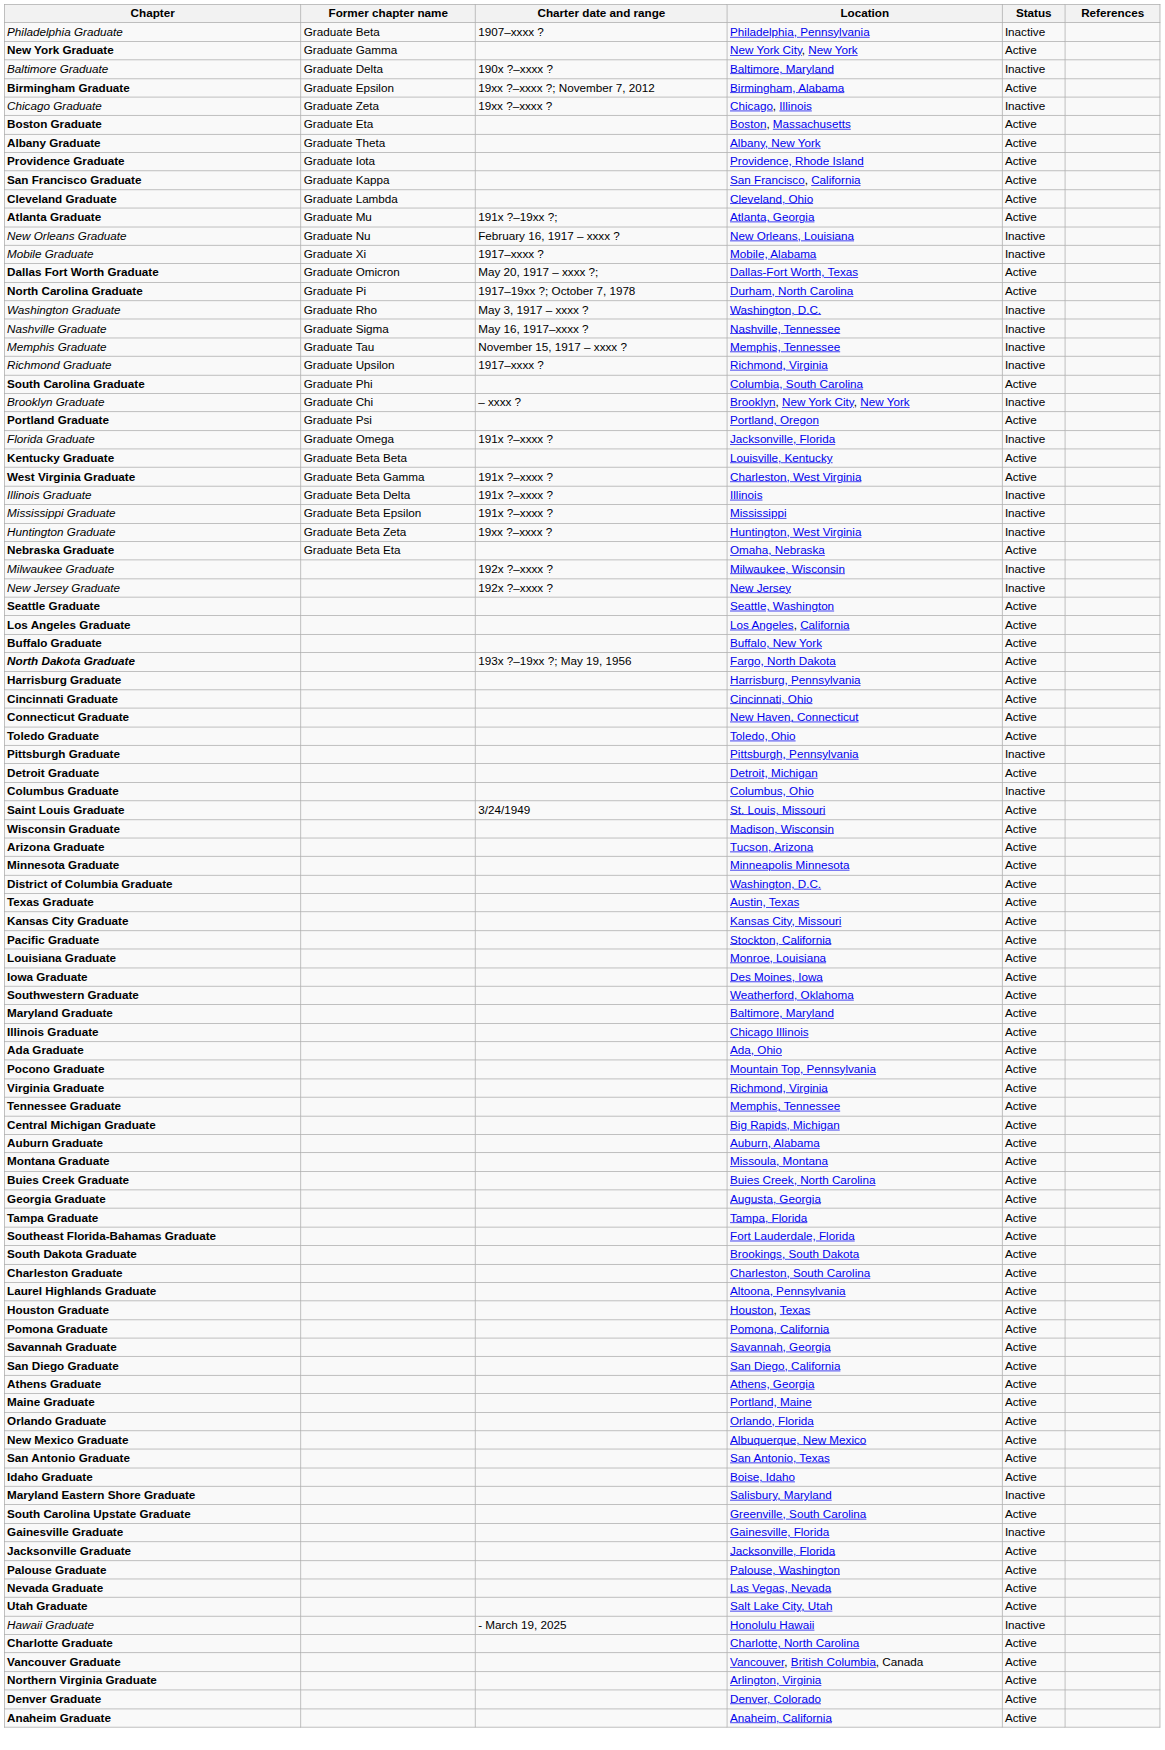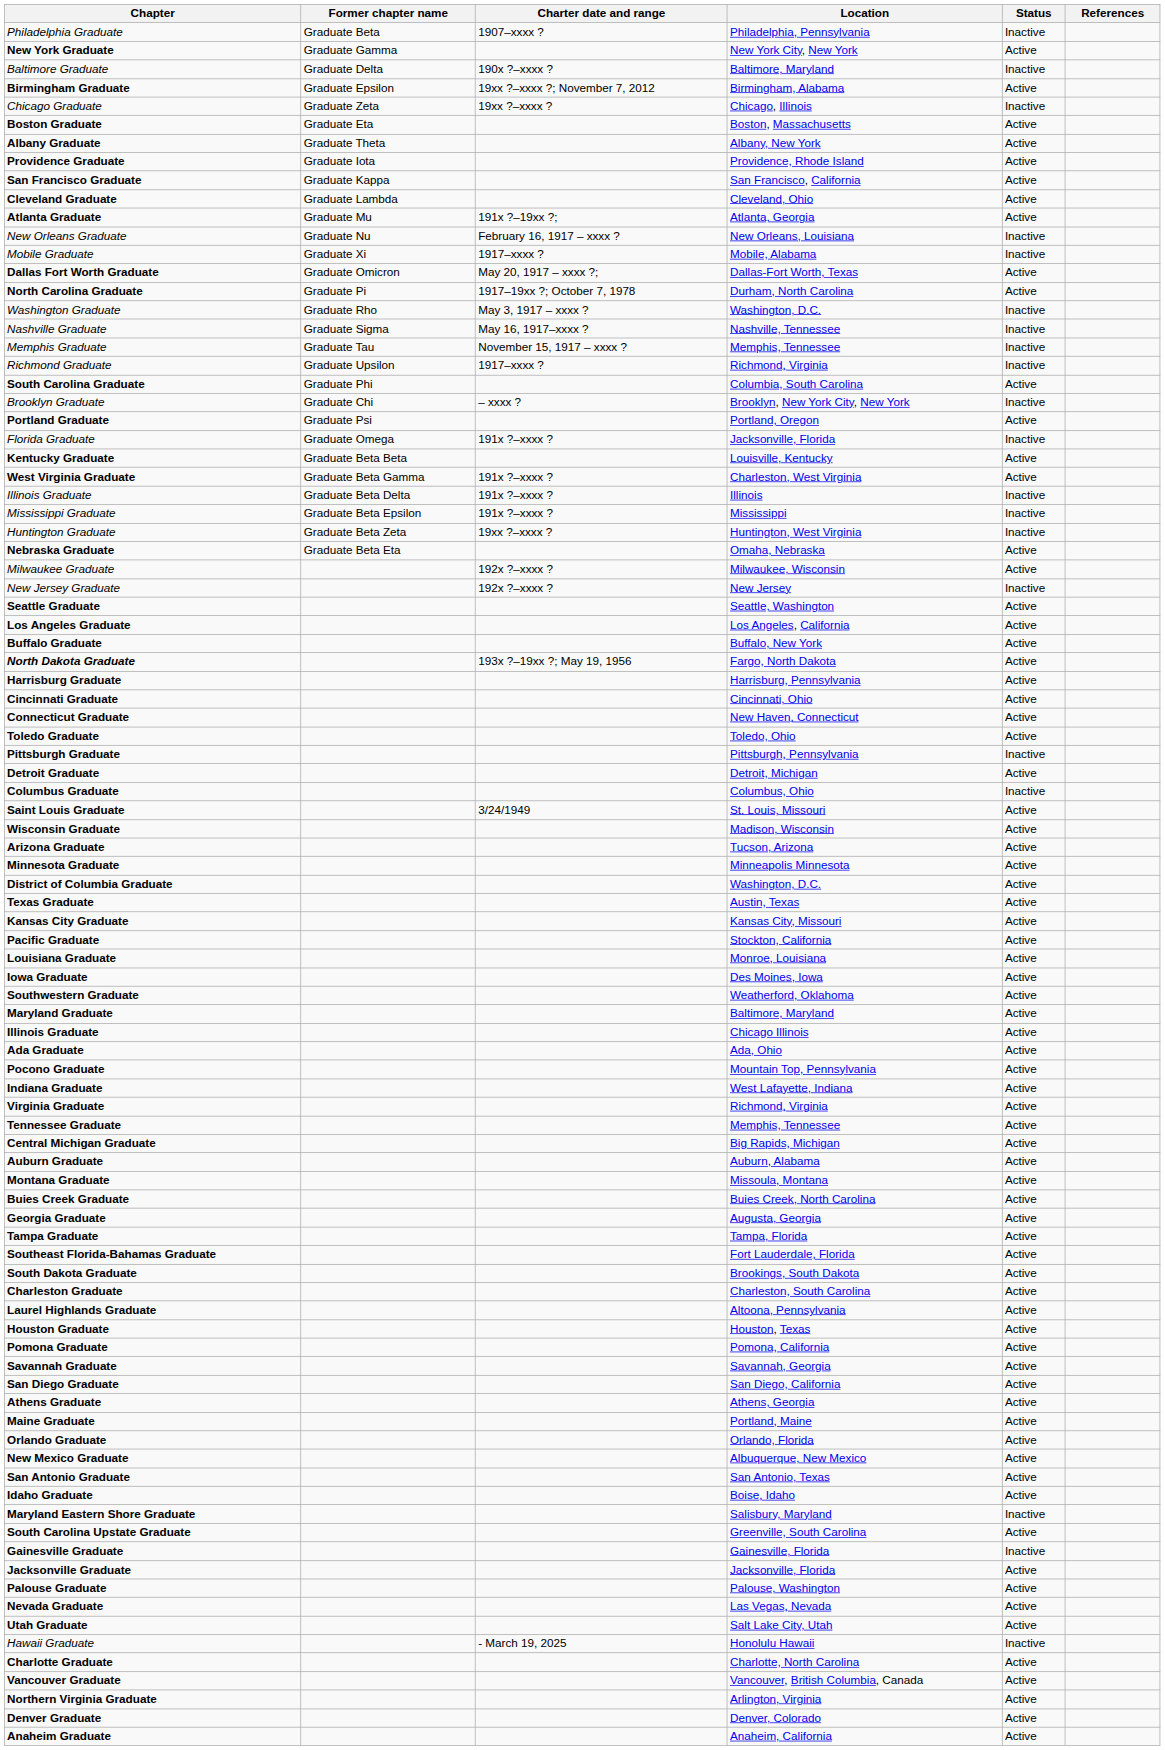 <table class="wikitable sortable" style="width:100%;">
 <tr>
 <th>Chapter</th>
 <th>Former chapter name</th>
 <th>Charter date and range</th>
 <th>Location</th>
 <th>Status</th>
 <th>References</th>
 </tr>
 <tr>
 <td><em>Philadelphia Graduate</em></td>
 <td>Graduate Beta</td>
 <td>1907–xxxx ?</td>
 <td><a href='#'>Philadelphia, Pennsylvania</a></td>
 <td>Inactive</td>
 <td><em></em></td>
 </tr>
 <tr>
 <td><strong>New York Graduate</strong></td>
 <td>Graduate Gamma</td>
 <td></td>
 <td><a href='#'>New York City</a>, <a href='#'>New York</a></td>
 <td>Active</td>
 <td></td>
 </tr>
 <tr>
 <td><em>Baltimore Graduate</em></td>
 <td>Graduate Delta</td>
 <td>190x ?–xxxx ?</td>
 <td><a href='#'>Baltimore, Maryland</a></td>
 <td>Inactive</td>
 <td><em></em></td>
 </tr>
 <tr>
 <td><strong>Birmingham Graduate</strong></td>
 <td>Graduate Epsilon</td>
 <td>19xx ?–xxxx ?; November 7, 2012</td>
 <td><a href='#'>Birmingham, Alabama</a></td>
 <td>Active</td>
 <td><em></em></td>
 </tr>
 <tr>
 <td><em>Chicago Graduate</em></td>
 <td>Graduate Zeta</td>
 <td>19xx ?–xxxx ?</td>
 <td><a href='#'>Chicago</a>, <a href='#'>Illinois</a></td>
 <td>Inactive</td>
 <td><em></em></td>
 </tr>
 <tr>
 <td><strong>Boston Graduate</strong></td>
 <td>Graduate Eta</td>
 <td></td>
 <td><a href='#'>Boston</a>, <a href='#'>Massachusetts</a></td>
 <td>Active</td>
 <td></td>
 </tr>
 <tr>
 <td><strong>Albany Graduate</strong></td>
 <td>Graduate Theta</td>
 <td></td>
 <td><a href='#'>Albany, New York</a></td>
 <td>Active</td>
 <td></td>
 </tr>
 <tr>
 <td><strong>Providence Graduate</strong></td>
 <td>Graduate Iota</td>
 <td></td>
 <td><a href='#'>Providence, Rhode Island</a></td>
 <td>Active</td>
 <td></td>
 </tr>
 <tr>
 <td><strong>San Francisco Graduate</strong></td>
 <td>Graduate Kappa</td>
 <td></td>
 <td><a href='#'>San Francisco</a>, <a href='#'>California</a></td>
 <td>Active</td>
 <td></td>
 </tr>
 <tr>
 <td><strong>Cleveland Graduate</strong></td>
 <td>Graduate Lambda</td>
 <td></td>
 <td><a href='#'>Cleveland, Ohio</a></td>
 <td>Active</td>
 <td></td>
 </tr>
 <tr>
 <td><strong>Atlanta Graduate</strong></td>
 <td>Graduate Mu</td>
 <td>191x ?–19xx ?; </td>
 <td><a href='#'>Atlanta, Georgia</a></td>
 <td>Active</td>
 <td></td>
 </tr>
 <tr>
 <td><em>New Orleans Graduate</em></td>
 <td>Graduate Nu</td>
 <td>February 16, 1917 – xxxx ?</td>
 <td><a href='#'>New Orleans, Louisiana</a></td>
 <td>Inactive</td>
 <td></td>
 </tr>
 <tr>
 <td><em>Mobile Graduate</em></td>
 <td>Graduate Xi</td>
 <td>1917–xxxx ?</td>
 <td><a href='#'>Mobile, Alabama</a></td>
 <td>Inactive</td>
 <td></td>
 </tr>
 <tr>
 <td><strong>Dallas Fort Worth Graduate</strong></td>
 <td>Graduate Omicron</td>
 <td>May 20, 1917 – xxxx ?; </td>
 <td><a href='#'>Dallas-Fort Worth, Texas</a></td>
 <td>Active</td>
 <td></td>
 </tr>
 <tr>
 <td><strong>North Carolina Graduate</strong></td>
 <td>Graduate Pi</td>
 <td>1917–19xx ?; October 7, 1978</td>
 <td><a href='#'>Durham, North Carolina</a></td>
 <td>Active</td>
 <td><em></em></td>
 </tr>
 <tr>
 <td><em>Washington Graduate</em></td>
 <td>Graduate Rho</td>
 <td>May 3, 1917 – xxxx ?</td>
 <td><a href='#'>Washington, D.C.</a></td>
 <td>Inactive</td>
 <td></td>
 </tr>
 <tr>
 <td><em>Nashville Graduate</em></td>
 <td>Graduate Sigma</td>
 <td>May 16, 1917–xxxx ?</td>
 <td><a href='#'>Nashville, Tennessee</a></td>
 <td>Inactive</td>
 <td><em></em></td>
 </tr>
 <tr>
 <td><em>Memphis Graduate</em></td>
 <td>Graduate Tau</td>
 <td>November 15, 1917 – xxxx ?</td>
 <td><a href='#'>Memphis, Tennessee</a></td>
 <td>Inactive</td>
 <td><em></em></td>
 </tr>
 <tr>
 <td><em>Richmond Graduate</em></td>
 <td>Graduate Upsilon</td>
 <td>1917–xxxx ?</td>
 <td><a href='#'>Richmond, Virginia</a></td>
 <td>Inactive</td>
 <td><em></em></td>
 </tr>
 <tr>
 <td><strong>South Carolina Graduate</strong></td>
 <td>Graduate Phi</td>
 <td></td>
 <td><a href='#'>Columbia, South Carolina</a></td>
 <td>Active</td>
 <td><em></em></td>
 </tr>
 <tr>
 <td><em>Brooklyn Graduate</em></td>
 <td>Graduate Chi</td>
 <td> – xxxx ?</td>
 <td><a href='#'>Brooklyn</a>, <a href='#'>New York City</a>, <a href='#'>New York</a></td>
 <td>Inactive</td>
 <td><em></em></td>
 </tr>
 <tr>
 <td><strong>Portland Graduate</strong></td>
 <td>Graduate Psi</td>
 <td></td>
 <td><a href='#'>Portland, Oregon</a></td>
 <td>Active</td>
 <td></td>
 </tr>
 <tr>
 <td><em>Florida Graduate</em></td>
 <td>Graduate Omega</td>
 <td>191x ?–xxxx ?</td>
 <td><a href='#'>Jacksonville, Florida</a></td>
 <td>Inactive</td>
 <td><em></em></td>
 </tr>
 <tr>
 <td><strong>Kentucky Graduate</strong></td>
 <td>Graduate Beta Beta</td>
 <td></td>
 <td><a href='#'>Louisville, Kentucky</a></td>
 <td>Active</td>
 <td></td>
 </tr>
 <tr>
 <td><strong>West Virginia Graduate</strong></td>
 <td>Graduate Beta Gamma</td>
 <td>191x ?–xxxx ?</td>
 <td><a href='#'>Charleston, West Virginia</a></td>
 <td>Active</td>
 <td></td>
 </tr>
 <tr>
 <td><em>Illinois Graduate</em></td>
 <td>Graduate Beta Delta</td>
 <td>191x ?–xxxx ?</td>
 <td><a href='#'>Illinois</a></td>
 <td>Inactive</td>
 <td></td>
 </tr>
 <tr>
 <td><em>Mississippi Graduate</em></td>
 <td>Graduate Beta Epsilon</td>
 <td>191x ?–xxxx ?</td>
 <td><a href='#'>Mississippi</a></td>
 <td>Inactive</td>
 <td><em></em></td>
 </tr>
 <tr>
 <td><em>Huntington Graduate</em></td>
 <td>Graduate Beta Zeta</td>
 <td>19xx ?–xxxx ?</td>
 <td><a href='#'>Huntington, West Virginia</a></td>
 <td>Inactive</td>
 <td></td>
 </tr>
 <tr>
 <td><strong>Nebraska Graduate</strong></td>
 <td>Graduate Beta Eta</td>
 <td></td>
 <td><a href='#'>Omaha, Nebraska</a></td>
 <td>Active</td>
 <td></td>
 </tr>
 <tr>
 <td><em>Milwaukee Graduate</em></td>
 <td></td>
 <td>192x ?–xxxx ?</td>
 <td><a href='#'>Milwaukee, Wisconsin</a></td>
-<td>Inactive</td>
+<td>Active</td>
 <td><em></em></td>
 </tr>
 <tr>
 <td><em>New Jersey Graduate</em></td>
 <td></td>
 <td>192x ?–xxxx ?</td>
 <td><a href='#'>New Jersey</a></td>
 <td>Inactive</td>
 <td><em></em></td>
 </tr>
 <tr>
 <td><strong>Seattle Graduate</strong></td>
 <td></td>
 <td></td>
 <td><a href='#'>Seattle, Washington</a></td>
 <td>Active</td>
 <td></td>
 </tr>
 <tr>
 <td><strong>Los Angeles Graduate</strong></td>
 <td></td>
 <td></td>
 <td><a href='#'>Los Angeles</a>, <a href='#'>California</a></td>
 <td>Active</td>
 <td></td>
 </tr>
 <tr>
 <td><strong>Buffalo Graduate</strong></td>
 <td></td>
 <td></td>
 <td><a href='#'>Buffalo, New York</a></td>
 <td>Active</td>
 <td><em></em></td>
 </tr>
 <tr>
 <td><strong><em>North Dakota Graduate</em></strong></td>
 <td></td>
 <td>193x ?–19xx ?; May 19, 1956</td>
 <td><a href='#'>Fargo, North Dakota</a></td>
 <td>Active</td>
 <td><em></em></td>
 </tr>
 <tr>
 <td><strong>Harrisburg Graduate</strong></td>
 <td></td>
 <td></td>
 <td><a href='#'>Harrisburg, Pennsylvania</a></td>
 <td>Active</td>
 <td></td>
 </tr>
 <tr>
 <td><strong>Cincinnati Graduate</strong></td>
 <td></td>
 <td></td>
 <td><a href='#'>Cincinnati, Ohio</a></td>
 <td>Active</td>
 <td></td>
 </tr>
 <tr>
 <td><strong>Connecticut Graduate</strong></td>
 <td></td>
 <td></td>
 <td><a href='#'>New Haven, Connecticut</a></td>
 <td>Active</td>
 <td></td>
 </tr>
 <tr>
 <td><strong>Toledo Graduate</strong></td>
 <td></td>
 <td></td>
 <td><a href='#'>Toledo, Ohio</a></td>
 <td>Active</td>
 <td></td>
 </tr>
 <tr>
 <td><strong>Pittsburgh Graduate</strong></td>
 <td></td>
 <td></td>
 <td><a href='#'>Pittsburgh, Pennsylvania</a></td>
 <td>Inactive</td>
 <td></td>
 </tr>
 <tr>
 <td><strong>Detroit Graduate</strong></td>
 <td></td>
 <td></td>
 <td><a href='#'>Detroit, Michigan</a></td>
 <td>Active</td>
 <td></td>
 </tr>
 <tr 7>
 <td><strong>Columbus Graduate</strong></td>
 <td></td>
 <td></td>
 <td><a href='#'>Columbus, Ohio</a></td>
 <td>Inactive</td>
 <td></td>
 </tr>
 <tr>
 <td><strong>Saint Louis Graduate</strong></td>
 <td></td>
 <td>3/24/1949</td>
 <td><a href='#'>St. Louis, Missouri</a></td>
 <td>Active</td>
 <td></td>
 </tr>
 <tr>
 <td><strong>Wisconsin Graduate</strong></td>
 <td></td>
 <td></td>
 <td><a href='#'>Madison, Wisconsin</a></td>
 <td>Active</td>
 <td></td>
 </tr>
 <tr>
 <td><strong>Arizona Graduate</strong></td>
 <td></td>
 <td></td>
 <td><a href='#'>Tucson, Arizona</a></td>
 <td>Active</td>
 <td></td>
 </tr>
 <tr>
 <td><strong>Minnesota Graduate</strong></td>
 <td></td>
 <td></td>
 <td><a href='#'>Minneapolis Minnesota</a></td>
 <td>Active</td>
 <td></td>
 </tr>
 <tr>
 <td><strong>District of Columbia Graduate</strong></td>
 <td></td>
 <td></td>
 <td><a href='#'>Washington, D.C.</a></td>
 <td>Active</td>
 <td></td>
 </tr>
 <tr>
 <td><strong>Texas Graduate</strong></td>
 <td></td>
 <td></td>
 <td><a href='#'>Austin, Texas</a></td>
 <td>Active</td>
 <td></td>
 </tr>
 <tr>
 <td><strong>Kansas City Graduate</strong></td>
 <td></td>
 <td></td>
 <td><a href='#'>Kansas City, Missouri</a></td>
 <td>Active</td>
 <td></td>
 </tr>
 <tr 7>
 <td><strong>Pacific Graduate</strong></td>
 <td></td>
 <td></td>
 <td><a href='#'>Stockton, California</a></td>
 <td>Active</td>
 <td></td>
 </tr>
 <tr>
 <td><strong>Louisiana Graduate</strong></td>
 <td></td>
 <td></td>
 <td><a href='#'>Monroe, Louisiana</a></td>
 <td>Active</td>
 <td></td>
 </tr>
 <tr>
 <td><strong>Iowa Graduate</strong></td>
 <td></td>
 <td></td>
 <td><a href='#'>Des Moines, Iowa</a></td>
 <td>Active</td>
 <td></td>
 </tr>
 <tr>
 <td><strong>Southwestern Graduate</strong></td>
 <td></td>
 <td></td>
 <td><a href='#'>Weatherford, Oklahoma</a></td>
 <td>Active</td>
 <td></td>
 </tr>
 <tr>
 <td><strong>Maryland Graduate</strong></td>
 <td></td>
 <td></td>
 <td><a href='#'>Baltimore, Maryland</a></td>
 <td>Active</td>
 <td></td>
 </tr>
 <tr>
 <td><strong>Illinois Graduate</strong></td>
 <td></td>
 <td></td>
 <td><a href='#'>Chicago Illinois</a></td>
 <td>Active</td>
 <td></td>
 </tr>
 <tr>
 <td><strong>Ada Graduate</strong></td>
 <td></td>
 <td></td>
 <td><a href='#'>Ada, Ohio</a></td>
 <td>Active</td>
 <td></td>
 </tr>
 <tr>
 <td><strong>Pocono Graduate</strong></td>
 <td></td>
 <td></td>
 <td><a href='#'>Mountain Top, Pennsylvania</a></td>
+<td>Active</td>
+<td></td>
+</tr>
+<tr>
+<td><strong>Indiana Graduate</strong></td>
+<td></td>
+<td></td>
+<td><a href='#'>West Lafayette, Indiana</a></td>
 <td>Active</td>
 <td></td>
 </tr>
 <tr>
 <td><strong>Virginia Graduate</strong></td>
 <td></td>
 <td></td>
 <td><a href='#'>Richmond, Virginia</a></td>
 <td>Active</td>
 <td></td>
 </tr>
 <tr>
 <td><strong>Tennessee Graduate</strong></td>
 <td></td>
 <td></td>
 <td><a href='#'>Memphis, Tennessee</a></td>
 <td>Active</td>
 <td></td>
 </tr>
 <tr>
 <td><strong>Central Michigan Graduate</strong></td>
 <td></td>
 <td></td>
 <td><a href='#'>Big Rapids, Michigan</a></td>
 <td>Active</td>
 <td></td>
 </tr>
 <tr>
 <td><strong>Auburn Graduate</strong></td>
 <td></td>
 <td></td>
 <td><a href='#'>Auburn, Alabama</a></td>
 <td>Active</td>
 <td></td>
 </tr>
 <tr>
 <td><strong>Montana Graduate</strong></td>
 <td></td>
 <td></td>
 <td><a href='#'>Missoula, Montana</a></td>
 <td>Active</td>
 <td></td>
 </tr>
 <tr>
 <td><strong>Buies Creek Graduate</strong></td>
 <td></td>
 <td></td>
 <td><a href='#'>Buies Creek, North Carolina</a></td>
 <td>Active</td>
 <td></td>
 </tr>
 <tr>
 <td><strong>Georgia Graduate</strong></td>
 <td></td>
 <td></td>
 <td><a href='#'>Augusta, Georgia</a></td>
 <td>Active</td>
 <td></td>
 </tr>
 <tr>
 <td><strong>Tampa Graduate</strong></td>
 <td></td>
 <td></td>
 <td><a href='#'>Tampa, Florida</a></td>
 <td>Active</td>
 <td></td>
 </tr>
 <tr>
 <td><strong>Southeast Florida-Bahamas Graduate</strong></td>
 <td></td>
 <td></td>
 <td><a href='#'>Fort Lauderdale, Florida</a></td>
 <td>Active</td>
 <td></td>
 </tr>
 <tr>
 <td><strong>South Dakota Graduate</strong></td>
 <td></td>
 <td></td>
 <td><a href='#'>Brookings, South Dakota</a></td>
 <td>Active</td>
 <td></td>
 </tr>
 <tr>
 <td><strong>Charleston Graduate</strong></td>
 <td></td>
 <td></td>
 <td><a href='#'>Charleston, South Carolina</a></td>
 <td>Active</td>
 <td></td>
 </tr>
 <tr>
 <td><strong>Laurel Highlands Graduate</strong></td>
 <td></td>
 <td></td>
 <td><a href='#'>Altoona, Pennsylvania</a></td>
 <td>Active</td>
 <td></td>
 </tr>
 <tr>
 <td><strong>Houston Graduate</strong></td>
 <td></td>
 <td></td>
 <td><a href='#'>Houston</a>, <a href='#'>Texas</a></td>
 <td>Active</td>
 <td></td>
 </tr>
 <tr>
 <td><strong>Pomona Graduate</strong></td>
 <td></td>
 <td></td>
 <td><a href='#'>Pomona, California</a></td>
 <td>Active</td>
 <td></td>
 </tr>
 <tr>
 <td><strong>Savannah Graduate</strong></td>
 <td></td>
 <td></td>
 <td><a href='#'>Savannah, Georgia</a></td>
 <td>Active</td>
 <td></td>
 </tr>
 <tr>
 <td><strong>San Diego Graduate</strong></td>
 <td></td>
 <td></td>
 <td><a href='#'>San Diego, California</a></td>
 <td>Active</td>
 <td></td>
 </tr>
 <tr>
 <td><strong>Athens Graduate</strong></td>
 <td></td>
 <td></td>
 <td><a href='#'>Athens, Georgia</a></td>
 <td>Active</td>
 <td></td>
 </tr>
 <tr>
 <td><strong>Maine Graduate</strong></td>
 <td></td>
 <td></td>
 <td><a href='#'>Portland, Maine</a></td>
 <td>Active</td>
 <td></td>
 </tr>
 <tr>
 <td><strong>Orlando Graduate</strong></td>
 <td></td>
 <td></td>
 <td><a href='#'>Orlando, Florida</a></td>
 <td>Active</td>
 <td></td>
 </tr>
 <tr>
 <td><strong>New Mexico Graduate</strong></td>
 <td></td>
 <td></td>
 <td><a href='#'>Albuquerque, New Mexico</a></td>
 <td>Active</td>
 <td></td>
 </tr>
 <tr>
 <td><strong>San Antonio Graduate</strong></td>
 <td></td>
 <td></td>
 <td><a href='#'>San Antonio, Texas</a></td>
 <td>Active</td>
 <td></td>
 </tr>
 <tr>
 <td><strong>Idaho Graduate</strong></td>
 <td></td>
 <td></td>
 <td><a href='#'>Boise, Idaho</a></td>
 <td>Active</td>
 <td></td>
 </tr>
 <tr>
 <td><strong>Maryland Eastern Shore Graduate</strong></td>
 <td></td>
 <td></td>
 <td><a href='#'>Salisbury, Maryland</a></td>
 <td>Inactive</td>
 <td></td>
 </tr>
 <tr>
 <td><strong>South Carolina Upstate Graduate</strong></td>
 <td></td>
 <td></td>
 <td><a href='#'>Greenville, South Carolina</a></td>
 <td>Active</td>
 <td></td>
 </tr>
 <tr>
 <td><strong>Gainesville Graduate</strong></td>
 <td></td>
 <td></td>
 <td><a href='#'>Gainesville, Florida</a></td>
 <td>Inactive</td>
 <td></td>
 </tr>
 <tr>
 <td><strong>Jacksonville Graduate</strong></td>
 <td></td>
 <td></td>
 <td><a href='#'>Jacksonville, Florida</a></td>
 <td>Active</td>
 <td></td>
 </tr>
 <tr>
 <td><strong>Palouse Graduate</strong></td>
 <td></td>
 <td></td>
 <td><a href='#'>Palouse, Washington</a></td>
 <td>Active</td>
 <td></td>
 </tr>
 <tr>
 <td><strong>Nevada Graduate</strong></td>
 <td></td>
 <td></td>
 <td><a href='#'>Las Vegas, Nevada</a></td>
 <td>Active</td>
 <td></td>
 </tr>
 <tr>
 <td><strong>Utah Graduate</strong></td>
 <td></td>
 <td></td>
 <td><a href='#'>Salt Lake City, Utah</a></td>
 <td>Active</td>
 <td></td>
 </tr>
 <tr>
 <td><em>Hawaii Graduate</em></td>
 <td></td>
 <td>- March 19, 2025</td>
 <td><a href='#'>Honolulu Hawaii</a></td>
 <td>Inactive</td>
 <td></td>
 </tr>
 <tr>
 <td><strong>Charlotte Graduate</strong></td>
 <td></td>
 <td></td>
 <td><a href='#'>Charlotte, North Carolina</a></td>
 <td>Active</td>
 <td></td>
 </tr>
 <tr>
 <td><strong>Vancouver Graduate</strong></td>
 <td></td>
 <td></td>
 <td><a href='#'>Vancouver</a>, <a href='#'>British Columbia</a>, Canada</td>
 <td>Active</td>
 <td></td>
 </tr>
 <tr>
 <td><strong>Northern Virginia Graduate</strong></td>
 <td></td>
 <td></td>
 <td><a href='#'>Arlington, Virginia</a></td>
 <td>Active</td>
 <td></td>
 </tr>
 <tr>
 <td><strong>Denver Graduate</strong></td>
 <td></td>
 <td></td>
 <td><a href='#'>Denver, Colorado</a></td>
 <td>Active</td>
 <td></td>
 </tr>
 <tr>
 <td><strong>Anaheim Graduate</strong></td>
 <td></td>
 <td></td>
 <td><a href='#'>Anaheim, California</a></td>
 <td>Active</td>
 <td></td>
 </tr>
 </table>
